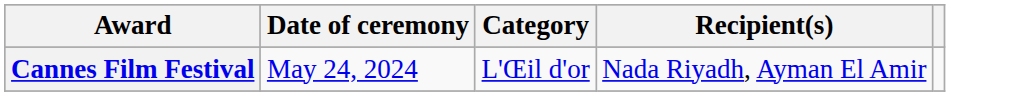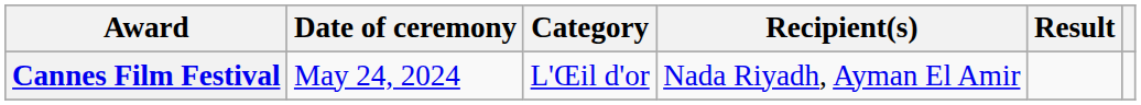 <table class="wikitable sortable plainrowheaders">
 <tr>
 <th scope="col">Award</th>
 <th scope="col">Date of ceremony</th>
 <th scope="col">Category</th>
 <th scope="col">Recipient(s)</th>
+<th scope="col">Result</th>
 <th scope="col" class="unsortable"></th>
 </tr>
 <tr>
 <th scope="row"><a href='#'>Cannes Film Festival</a></th>
 <td><a href='#'>May 24, 2024</a></td>
 <td><a href='#'>L'Œil d'or</a></td>
 <td><a href='#'>Nada Riyadh</a>, <a href='#'>Ayman El Amir</a></td>
+<td></td>
 <td align="center"></td>
 </tr>
 </table>
